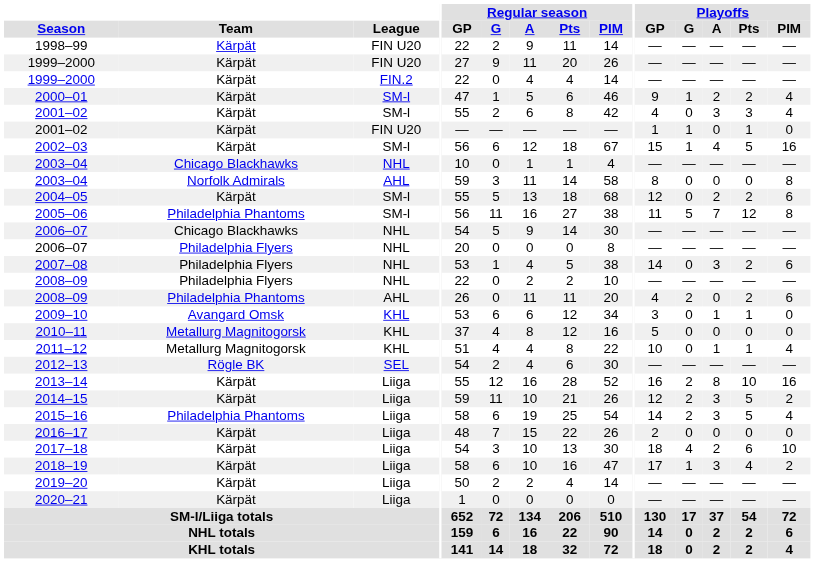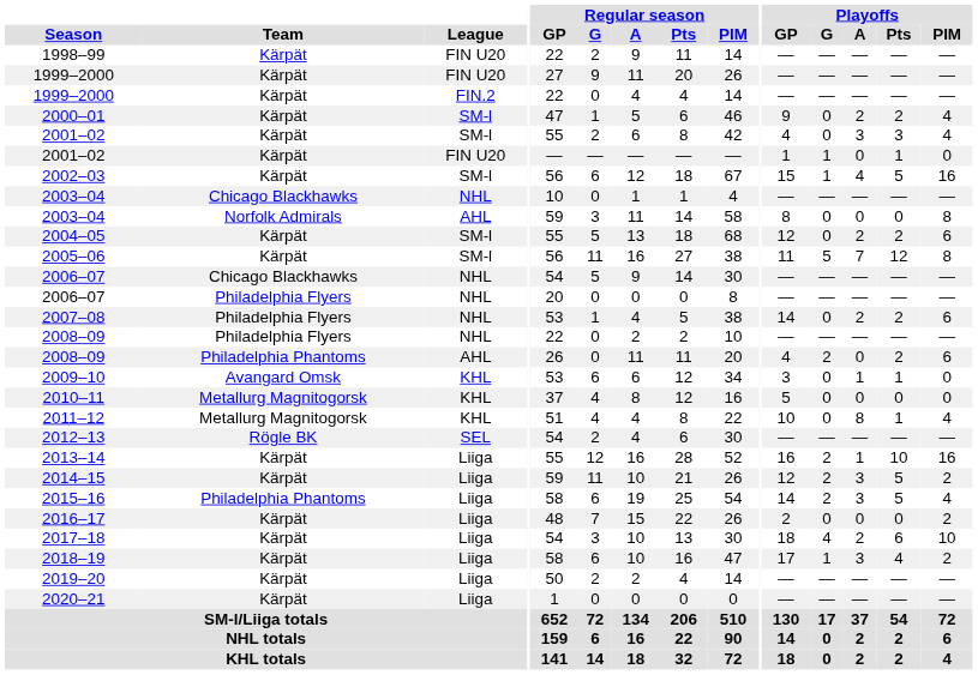 <table border="0" cellpadding="1" cellspacing="0" style="text-align:center; width:60em">
 <tr bgcolor="#e0e0e0">
 <th colspan="3" bgcolor="#ffffff"></th>
 <th rowspan="99" bgcolor="#ffffff"></th>
 <th colspan="5"><a href='#'>Regular season</a></th>
 <th rowspan="99" bgcolor="#ffffff"></th>
 <th colspan="5"><a href='#'>Playoffs</a></th>
 </tr>
 <tr bgcolor="#e0e0e0">
 <th><a href='#'>Season</a></th>
 <th>Team</th>
 <th>League</th>
 <th>GP</th>
 <th><a href='#'>G</a></th>
 <th><a href='#'>A</a></th>
 <th><a href='#'>Pts</a></th>
 <th><a href='#'>PIM</a></th>
 <th>GP</th>
 <th>G</th>
 <th>A</th>
 <th>Pts</th>
 <th>PIM</th>
 </tr>
 <tr>
 <td>1998–99</td>
 <td><a href='#'>Kärpät</a></td>
 <td>FIN U20</td>
 <td>22</td>
 <td>2</td>
 <td>9</td>
 <td>11</td>
 <td>14</td>
 <td>—</td>
 <td>—</td>
 <td>—</td>
 <td>—</td>
 <td>—</td>
 </tr>
 <tr bgcolor="#f0f0f0">
 <td>1999–2000</td>
 <td>Kärpät</td>
 <td>FIN U20</td>
 <td>27</td>
 <td>9</td>
 <td>11</td>
 <td>20</td>
 <td>26</td>
 <td>—</td>
 <td>—</td>
 <td>—</td>
 <td>—</td>
 <td>—</td>
 </tr>
 <tr>
 <td><a href='#'>1999–2000</a></td>
 <td>Kärpät</td>
 <td><a href='#'>FIN.2</a></td>
 <td>22</td>
 <td>0</td>
 <td>4</td>
 <td>4</td>
 <td>14</td>
 <td>—</td>
 <td>—</td>
 <td>—</td>
 <td>—</td>
 <td>—</td>
 </tr>
 <tr bgcolor="#f0f0f0">
 <td><a href='#'>2000–01</a></td>
 <td>Kärpät</td>
 <td><a href='#'>SM-l</a></td>
 <td>47</td>
 <td>1</td>
 <td>5</td>
 <td>6</td>
 <td>46</td>
 <td>9</td>
-<td>1</td>
+<td>0</td>
 <td>2</td>
 <td>2</td>
 <td>4</td>
 </tr>
 <tr>
 <td><a href='#'>2001–02</a></td>
 <td>Kärpät</td>
 <td>SM-l</td>
 <td>55</td>
 <td>2</td>
 <td>6</td>
 <td>8</td>
 <td>42</td>
 <td>4</td>
 <td>0</td>
 <td>3</td>
 <td>3</td>
 <td>4</td>
 </tr>
 <tr bgcolor="#f0f0f0">
 <td>2001–02</td>
 <td>Kärpät</td>
 <td>FIN U20</td>
 <td>—</td>
 <td>—</td>
 <td>—</td>
 <td>—</td>
 <td>—</td>
 <td>1</td>
 <td>1</td>
 <td>0</td>
 <td>1</td>
 <td>0</td>
 </tr>
 <tr>
 <td><a href='#'>2002–03</a></td>
 <td>Kärpät</td>
 <td>SM-l</td>
 <td>56</td>
 <td>6</td>
 <td>12</td>
 <td>18</td>
 <td>67</td>
 <td>15</td>
 <td>1</td>
 <td>4</td>
 <td>5</td>
 <td>16</td>
 </tr>
 <tr bgcolor="#f0f0f0">
 <td><a href='#'>2003–04</a></td>
 <td><a href='#'>Chicago Blackhawks</a></td>
 <td><a href='#'>NHL</a></td>
 <td>10</td>
 <td>0</td>
 <td>1</td>
 <td>1</td>
 <td>4</td>
 <td>—</td>
 <td>—</td>
 <td>—</td>
 <td>—</td>
 <td>—</td>
 </tr>
 <tr>
 <td><a href='#'>2003–04</a></td>
 <td><a href='#'>Norfolk Admirals</a></td>
 <td><a href='#'>AHL</a></td>
 <td>59</td>
 <td>3</td>
 <td>11</td>
 <td>14</td>
 <td>58</td>
 <td>8</td>
 <td>0</td>
 <td>0</td>
 <td>0</td>
 <td>8</td>
 </tr>
 <tr bgcolor="#f0f0f0">
 <td><a href='#'>2004–05</a></td>
 <td>Kärpät</td>
 <td>SM-l</td>
 <td>55</td>
 <td>5</td>
 <td>13</td>
 <td>18</td>
 <td>68</td>
 <td>12</td>
 <td>0</td>
 <td>2</td>
 <td>2</td>
 <td>6</td>
 </tr>
 <tr>
 <td><a href='#'>2005–06</a></td>
-<td><a href='#'>Philadelphia Phantoms</a></td>
+<td>Kärpät</td>
 <td>SM-l</td>
 <td>56</td>
 <td>11</td>
 <td>16</td>
 <td>27</td>
 <td>38</td>
 <td>11</td>
 <td>5</td>
 <td>7</td>
 <td>12</td>
 <td>8</td>
 </tr>
 <tr bgcolor="#f0f0f0">
 <td><a href='#'>2006–07</a></td>
 <td>Chicago Blackhawks</td>
 <td>NHL</td>
 <td>54</td>
 <td>5</td>
 <td>9</td>
 <td>14</td>
 <td>30</td>
 <td>—</td>
 <td>—</td>
 <td>—</td>
 <td>—</td>
 <td>—</td>
 </tr>
 <tr>
 <td>2006–07</td>
 <td><a href='#'>Philadelphia Flyers</a></td>
 <td>NHL</td>
 <td>20</td>
 <td>0</td>
 <td>0</td>
 <td>0</td>
 <td>8</td>
 <td>—</td>
 <td>—</td>
 <td>—</td>
 <td>—</td>
 <td>—</td>
 </tr>
 <tr bgcolor="#f0f0f0">
 <td><a href='#'>2007–08</a></td>
 <td>Philadelphia Flyers</td>
 <td>NHL</td>
 <td>53</td>
 <td>1</td>
 <td>4</td>
 <td>5</td>
 <td>38</td>
 <td>14</td>
 <td>0</td>
-<td>3</td>
+<td>2</td>
 <td>2</td>
 <td>6</td>
 </tr>
 <tr>
 <td><a href='#'>2008–09</a></td>
 <td>Philadelphia Flyers</td>
 <td>NHL</td>
 <td>22</td>
 <td>0</td>
 <td>2</td>
 <td>2</td>
 <td>10</td>
 <td>—</td>
 <td>—</td>
 <td>—</td>
 <td>—</td>
 <td>—</td>
 </tr>
 <tr bgcolor="#f0f0f0">
 <td><a href='#'>2008–09</a></td>
 <td><a href='#'>Philadelphia Phantoms</a></td>
 <td>AHL</td>
 <td>26</td>
 <td>0</td>
 <td>11</td>
 <td>11</td>
 <td>20</td>
 <td>4</td>
 <td>2</td>
 <td>0</td>
 <td>2</td>
 <td>6</td>
 </tr>
 <tr>
 <td><a href='#'>2009–10</a></td>
 <td><a href='#'>Avangard Omsk</a></td>
 <td><a href='#'>KHL</a></td>
 <td>53</td>
 <td>6</td>
 <td>6</td>
 <td>12</td>
 <td>34</td>
 <td>3</td>
 <td>0</td>
 <td>1</td>
 <td>1</td>
 <td>0</td>
 </tr>
 <tr bgcolor="#f0f0f0">
 <td><a href='#'>2010–11</a></td>
 <td><a href='#'>Metallurg Magnitogorsk</a></td>
 <td>KHL</td>
 <td>37</td>
 <td>4</td>
 <td>8</td>
 <td>12</td>
 <td>16</td>
 <td>5</td>
 <td>0</td>
 <td>0</td>
 <td>0</td>
 <td>0</td>
 </tr>
 <tr>
 <td><a href='#'>2011–12</a></td>
 <td>Metallurg Magnitogorsk</td>
 <td>KHL</td>
 <td>51</td>
 <td>4</td>
 <td>4</td>
 <td>8</td>
 <td>22</td>
 <td>10</td>
 <td>0</td>
-<td>1</td>
+<td>8</td>
 <td>1</td>
 <td>4</td>
 </tr>
 <tr bgcolor="#f0f0f0">
 <td><a href='#'>2012–13</a></td>
 <td><a href='#'>Rögle BK</a></td>
 <td><a href='#'>SEL</a></td>
 <td>54</td>
 <td>2</td>
 <td>4</td>
 <td>6</td>
 <td>30</td>
 <td>—</td>
 <td>—</td>
 <td>—</td>
 <td>—</td>
 <td>—</td>
 </tr>
 <tr>
 <td><a href='#'>2013–14</a></td>
 <td>Kärpät</td>
 <td>Liiga</td>
 <td>55</td>
 <td>12</td>
 <td>16</td>
 <td>28</td>
 <td>52</td>
 <td>16</td>
 <td>2</td>
-<td>8</td>
+<td>1</td>
 <td>10</td>
 <td>16</td>
 </tr>
 <tr bgcolor="#f0f0f0">
 <td><a href='#'>2014–15</a></td>
 <td>Kärpät</td>
 <td>Liiga</td>
 <td>59</td>
 <td>11</td>
 <td>10</td>
 <td>21</td>
 <td>26</td>
 <td>12</td>
 <td>2</td>
 <td>3</td>
 <td>5</td>
 <td>2</td>
 </tr>
 <tr>
 <td><a href='#'>2015–16</a></td>
 <td><a href='#'>Philadelphia Phantoms</a></td>
 <td>Liiga</td>
 <td>58</td>
 <td>6</td>
 <td>19</td>
 <td>25</td>
 <td>54</td>
 <td>14</td>
 <td>2</td>
 <td>3</td>
 <td>5</td>
 <td>4</td>
 </tr>
 <tr bgcolor="#f0f0f0">
 <td><a href='#'>2016–17</a></td>
 <td>Kärpät</td>
 <td>Liiga</td>
 <td>48</td>
 <td>7</td>
 <td>15</td>
 <td>22</td>
 <td>26</td>
 <td>2</td>
 <td>0</td>
 <td>0</td>
 <td>0</td>
-<td>0</td>
+<td>2</td>
 </tr>
 <tr>
 <td><a href='#'>2017–18</a></td>
 <td>Kärpät</td>
 <td>Liiga</td>
 <td>54</td>
 <td>3</td>
 <td>10</td>
 <td>13</td>
 <td>30</td>
 <td>18</td>
 <td>4</td>
 <td>2</td>
 <td>6</td>
 <td>10</td>
 </tr>
 <tr bgcolor="#f0f0f0">
 <td><a href='#'>2018–19</a></td>
 <td>Kärpät</td>
 <td>Liiga</td>
 <td>58</td>
 <td>6</td>
 <td>10</td>
 <td>16</td>
 <td>47</td>
 <td>17</td>
 <td>1</td>
 <td>3</td>
 <td>4</td>
 <td>2</td>
 </tr>
 <tr>
 <td><a href='#'>2019–20</a></td>
 <td>Kärpät</td>
 <td>Liiga</td>
 <td>50</td>
 <td>2</td>
 <td>2</td>
 <td>4</td>
 <td>14</td>
 <td>—</td>
 <td>—</td>
 <td>—</td>
 <td>—</td>
 <td>—</td>
 </tr>
 <tr bgcolor="#f0f0f0">
 <td><a href='#'>2020–21</a></td>
 <td>Kärpät</td>
 <td>Liiga</td>
 <td>1</td>
 <td>0</td>
 <td>0</td>
 <td>0</td>
 <td>0</td>
 <td>—</td>
 <td>—</td>
 <td>—</td>
 <td>—</td>
 <td>—</td>
 </tr>
 <tr bgcolor="#e0e0e0">
 <th colspan="3">SM-l/Liiga totals</th>
 <th>652</th>
 <th>72</th>
 <th>134</th>
 <th>206</th>
 <th>510</th>
 <th>130</th>
 <th>17</th>
 <th>37</th>
 <th>54</th>
 <th>72</th>
 </tr>
 <tr bgcolor="#e0e0e0">
 <th colspan="3">NHL totals</th>
 <th>159</th>
 <th>6</th>
 <th>16</th>
 <th>22</th>
 <th>90</th>
 <th>14</th>
 <th>0</th>
 <th>2</th>
 <th>2</th>
 <th>6</th>
 </tr>
 <tr bgcolor="#e0e0e0">
 <th colspan="3">KHL totals</th>
 <th>141</th>
 <th>14</th>
 <th>18</th>
 <th>32</th>
 <th>72</th>
 <th>18</th>
 <th>0</th>
 <th>2</th>
 <th>2</th>
 <th>4</th>
 </tr>
 </table>
